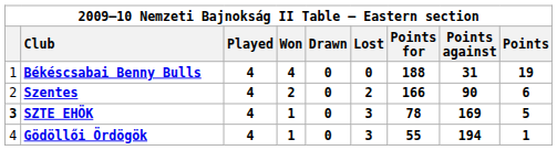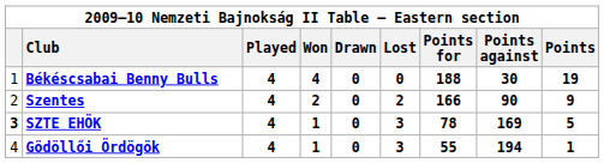 <table class="wikitable" style="float:left; margin-right:15px; text-align: center;">
 <tr>
 <td colspan="10" bgcolor="#FFFFFF" cellpadding="0" cellspacing="0"><strong>2009–10 Nemzeti Bajnokság II Table – Eastern section</strong></td>
 </tr>
 <tr>
 <th bgcolor="#efefef" width="10"></th>
 <th bgcolor="#efefef" style="text-align:left" width="200">Club</th>
 <th bgcolor="#efefef" width="20">Played</th>
 <th bgcolor="#efefef" width="20">Won</th>
 <th bgcolor="#efefef" width="20">Drawn</th>
 <th bgcolor="#efefef" width="20">Lost</th>
 <th bgcolor="#efefef" width="20">Points for</th>
 <th bgcolor="#efefef" width="20">Points against</th>
 <th bgcolor="#efefef" width="20">Points</th>
 </tr>
 <tr bgcolor=#ffffff align=center>
 <td>1</td>
 <td align=left><strong><a href='#'>Békéscsabai Benny Bulls</a></strong></td>
 <td><strong>4</strong></td>
 <td><strong>4</strong></td>
 <td><strong>0</strong></td>
 <td><strong>0</strong></td>
 <td><strong>188</strong></td>
-<td><strong>31</strong></td>
+<td><strong>30</strong></td>
 <td><strong>19</strong></td>
 </tr>
 <tr bgcolor=#ffffff align=center>
 <td>2</td>
 <td align=left><strong><a href='#'>Szentes</a></strong></td>
 <td><strong>4</strong></td>
 <td><strong>2</strong></td>
 <td><strong>0</strong></td>
 <td><strong>2</strong></td>
 <td><strong>166</strong></td>
 <td><strong>90</strong></td>
-<td><strong>6</strong></td>
+<td><strong>9</strong></td>
 </tr>
 <tr bgcolor=#ffffff align=center>
 <td><strong>3</strong></td>
 <td align=left><strong><a href='#'>SZTE EHÖK</a></strong></td>
 <td><strong>4</strong></td>
 <td><strong>1</strong></td>
 <td><strong>0</strong></td>
 <td><strong>3</strong></td>
 <td><strong>78</strong></td>
 <td><strong>169</strong></td>
 <td><strong>5</strong></td>
 </tr>
 <tr bgcolor=#ffffff align=center>
 <td>4</td>
 <td align=left><strong><a href='#'>Gödöllői Ördögök</a></strong></td>
 <td><strong>4</strong></td>
 <td><strong>1</strong></td>
 <td><strong>0</strong></td>
 <td><strong>3</strong></td>
 <td><strong>55</strong></td>
 <td><strong>194</strong></td>
 <td><strong>1</strong></td>
 </tr>
 </table>
